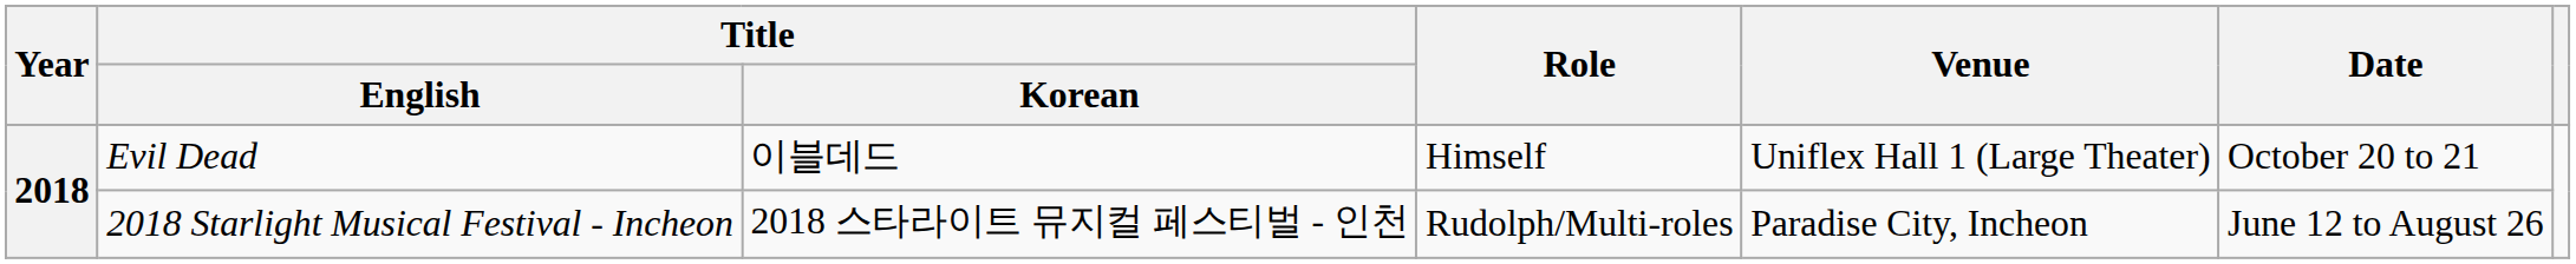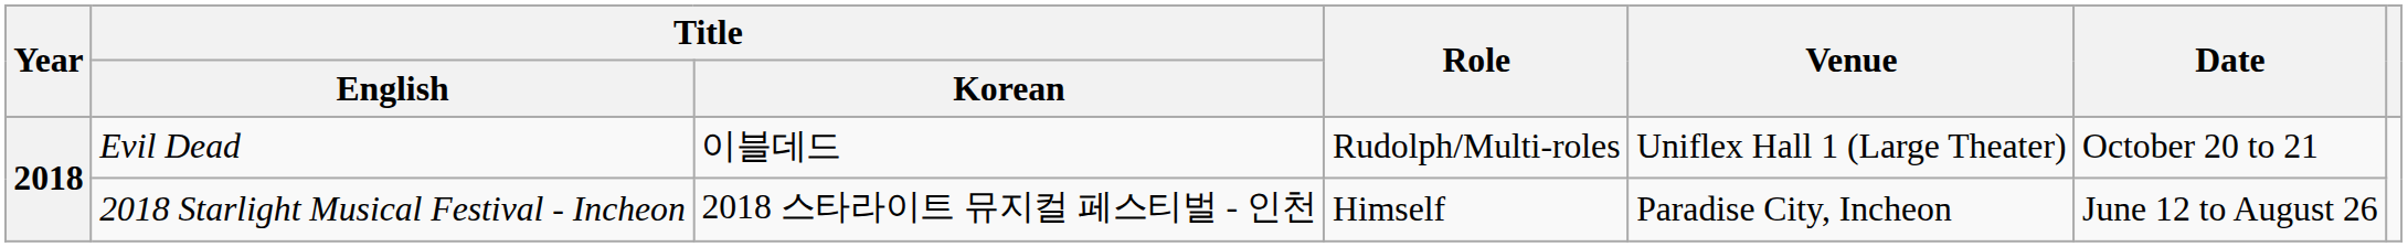 <table class="wikitable sortable plainrowheaders">
 <tr>
 <th scope="col" rowspan="2">Year</th>
 <th scope="col" colspan="2">Title</th>
 <th scope="col" rowspan="2">Role</th>
 <th scope="col" rowspan="2">Venue</th>
 <th scope="col" rowspan="2">Date</th>
 <th scope="col" rowspan="2" class="unsortable"></th>
 </tr>
 <tr>
 <th>English</th>
 <th>Korean</th>
 </tr>
 <tr>
 <th scope="row" rowspan="2">2018</th>
 <td><em>Evil Dead</em></td>
 <td>이블데드</td>
-<td>Himself</td>
+<td>Rudolph/Multi-roles</td>
 <td>Uniflex Hall 1 (Large Theater)</td>
 <td>October 20 to 21</td>
 <td rowspan="2"></td>
 </tr>
 <tr>
 <td><em>2018 Starlight Musical Festival - Incheon</em></td>
 <td>2018 스타라이트 뮤지컬 페스티벌 - 인천</td>
-<td>Rudolph/Multi-roles</td>
+<td>Himself</td>
 <td>Paradise City, Incheon</td>
 <td>June 12 to August 26</td>
 </tr>
 </table>
